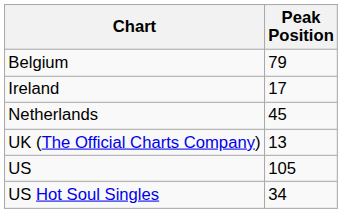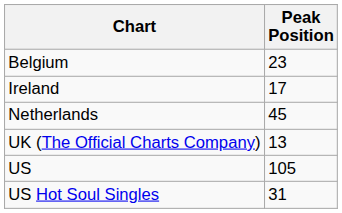 <table class="wikitable">
 <tr>
 <th>Chart</th>
 <th>Peak<br>Position</th>
 </tr>
 <tr>
 <td>Belgium</td>
-<td>79</td>
+<td>23</td>
 </tr>
 <tr>
 <td>Ireland</td>
 <td>17</td>
 </tr>
 <tr>
 <td>Netherlands</td>
 <td>45</td>
 </tr>
 <tr>
 <td>UK (<a href='#'>The Official Charts Company</a>)</td>
 <td>13</td>
 </tr>
 <tr>
 <td>US</td>
 <td>105</td>
 </tr>
 <tr>
 <td>US <a href='#'>Hot Soul Singles</a></td>
-<td>34</td>
+<td>31</td>
 </tr>
 </table>
